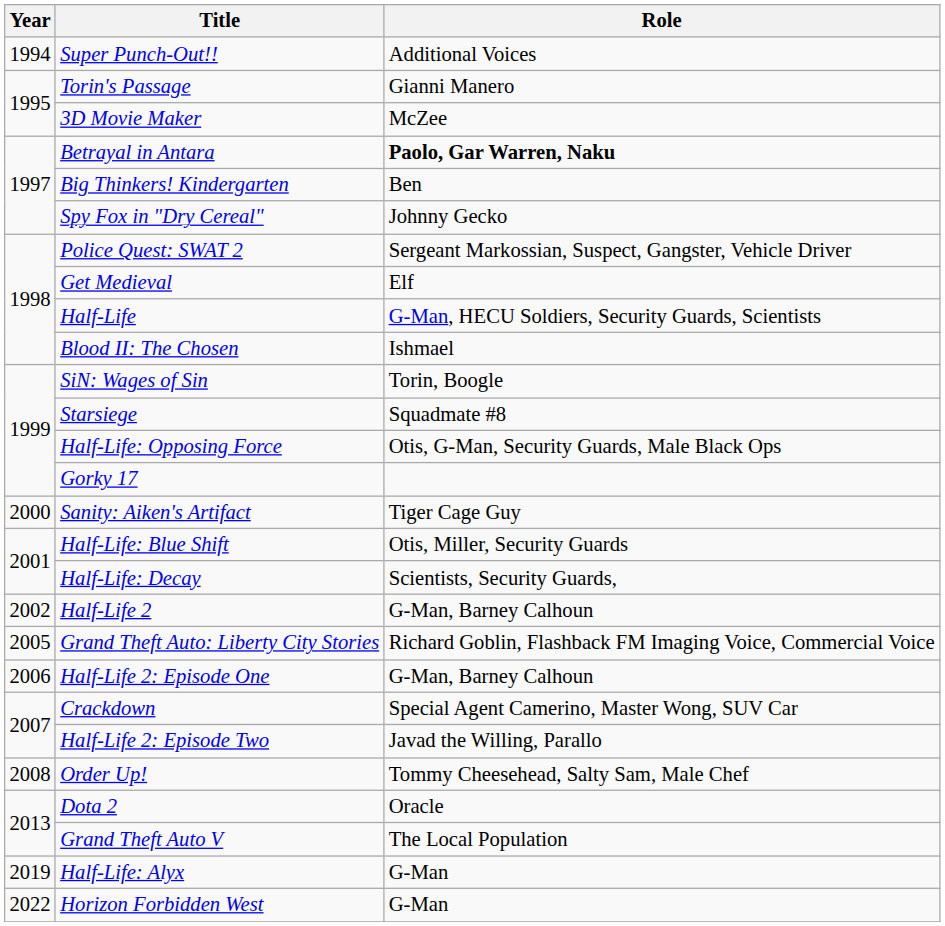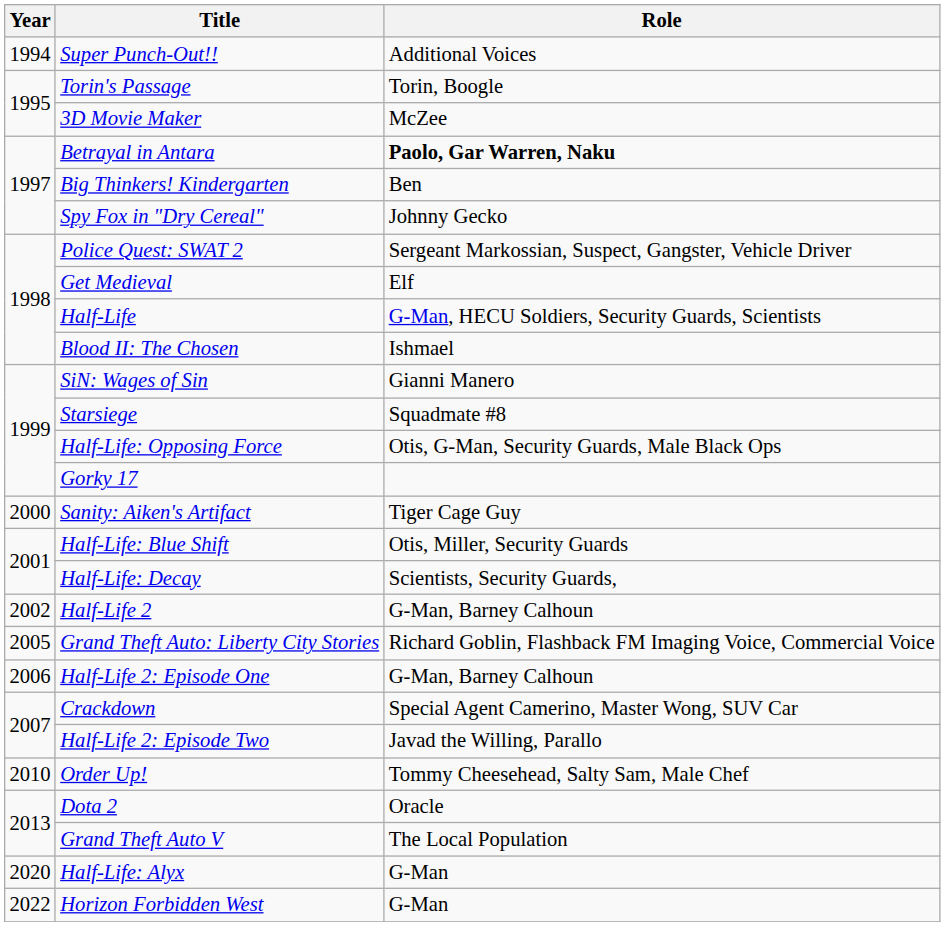 <table class="wikitable">
 <tr>
 <th>Year</th>
 <th>Title</th>
 <th>Role</th>
 </tr>
 <tr>
 <td>1994</td>
 <td><em><a href='#'>Super Punch-Out!!</a></em></td>
 <td>Additional Voices</td>
 </tr>
 <tr>
 <td rowspan="2">1995</td>
 <td><em><a href='#'>Torin's Passage</a></em></td>
-<td>Gianni Manero</td>
+<td>Torin, Boogle</td>
 </tr>
 <tr>
 <td><em><a href='#'>3D Movie Maker</a></em></td>
 <td>McZee</td>
 </tr>
 <tr>
 <td rowspan="3">1997</td>
 <td><em><a href='#'>Betrayal in Antara</a></em></td>
 <td><strong>Paolo, Gar Warren, Naku</strong></td>
 </tr>
 <tr>
 <td><em><a href='#'>Big Thinkers! Kindergarten</a></em></td>
 <td>Ben</td>
 </tr>
 <tr>
 <td><em><a href='#'>Spy Fox in "Dry Cereal"</a></em></td>
 <td>Johnny Gecko</td>
 </tr>
 <tr>
 <td rowspan="4">1998</td>
 <td><em><a href='#'>Police Quest: SWAT 2</a></em></td>
 <td>Sergeant Markossian, Suspect, Gangster, Vehicle Driver</td>
 </tr>
 <tr>
 <td><em><a href='#'>Get Medieval</a></em></td>
 <td>Elf</td>
 </tr>
 <tr>
 <td><em><a href='#'>Half-Life</a></em></td>
 <td><a href='#'>G-Man</a>, HECU Soldiers, Security Guards, Scientists</td>
 </tr>
 <tr>
 <td><em><a href='#'>Blood II: The Chosen</a></em></td>
 <td>Ishmael</td>
 </tr>
 <tr>
 <td rowspan="4">1999</td>
 <td><em><a href='#'>SiN: Wages of Sin</a></em></td>
-<td>Torin, Boogle</td>
+<td>Gianni Manero</td>
 </tr>
 <tr>
 <td><em><a href='#'>Starsiege</a></em></td>
 <td>Squadmate #8</td>
 </tr>
 <tr>
 <td><em><a href='#'>Half-Life: Opposing Force</a></em></td>
 <td>Otis, G-Man, Security Guards, Male Black Ops</td>
 </tr>
 <tr>
 <td><em><a href='#'>Gorky 17</a></em></td>
 <td></td>
 </tr>
 <tr>
 <td>2000</td>
 <td><em><a href='#'>Sanity: Aiken's Artifact</a></em></td>
 <td>Tiger Cage Guy</td>
 </tr>
 <tr>
 <td rowspan="2">2001</td>
 <td><em><a href='#'>Half-Life: Blue Shift</a></em></td>
 <td>Otis, Miller, Security Guards</td>
 </tr>
 <tr>
 <td><em><a href='#'>Half-Life: Decay</a></em></td>
 <td>Scientists, Security Guards,</td>
 </tr>
 <tr>
 <td>2002</td>
 <td><em><a href='#'>Half-Life 2</a></em></td>
 <td>G-Man, Barney Calhoun</td>
 </tr>
 <tr>
 <td>2005</td>
 <td><em><a href='#'>Grand Theft Auto: Liberty City Stories</a></em></td>
 <td>Richard Goblin, Flashback FM Imaging Voice, Commercial Voice</td>
 </tr>
 <tr>
 <td>2006</td>
 <td><em><a href='#'>Half-Life 2: Episode One</a></em></td>
 <td>G-Man, Barney Calhoun</td>
 </tr>
 <tr>
 <td rowspan="2">2007</td>
 <td><em><a href='#'>Crackdown</a></em></td>
 <td>Special Agent Camerino, Master Wong, SUV Car</td>
 </tr>
 <tr>
 <td><em><a href='#'>Half-Life 2: Episode Two</a></em></td>
 <td>Javad the Willing, Parallo</td>
 </tr>
 <tr>
-<td>2008</td>
+<td>2010</td>
 <td><em><a href='#'>Order Up!</a></em></td>
 <td>Tommy Cheesehead, Salty Sam, Male Chef</td>
 </tr>
 <tr>
 <td rowspan="2">2013</td>
 <td><em><a href='#'>Dota 2</a></em></td>
 <td>Oracle</td>
 </tr>
 <tr>
 <td><em><a href='#'>Grand Theft Auto V</a></em></td>
 <td>The Local Population</td>
 </tr>
 <tr>
-<td>2019</td>
+<td>2020</td>
 <td><em><a href='#'>Half-Life: Alyx</a></em></td>
 <td>G-Man</td>
 </tr>
 <tr>
 <td>2022</td>
 <td><em><a href='#'>Horizon Forbidden West</a></em></td>
 <td>G-Man</td>
 </tr>
 </table>
